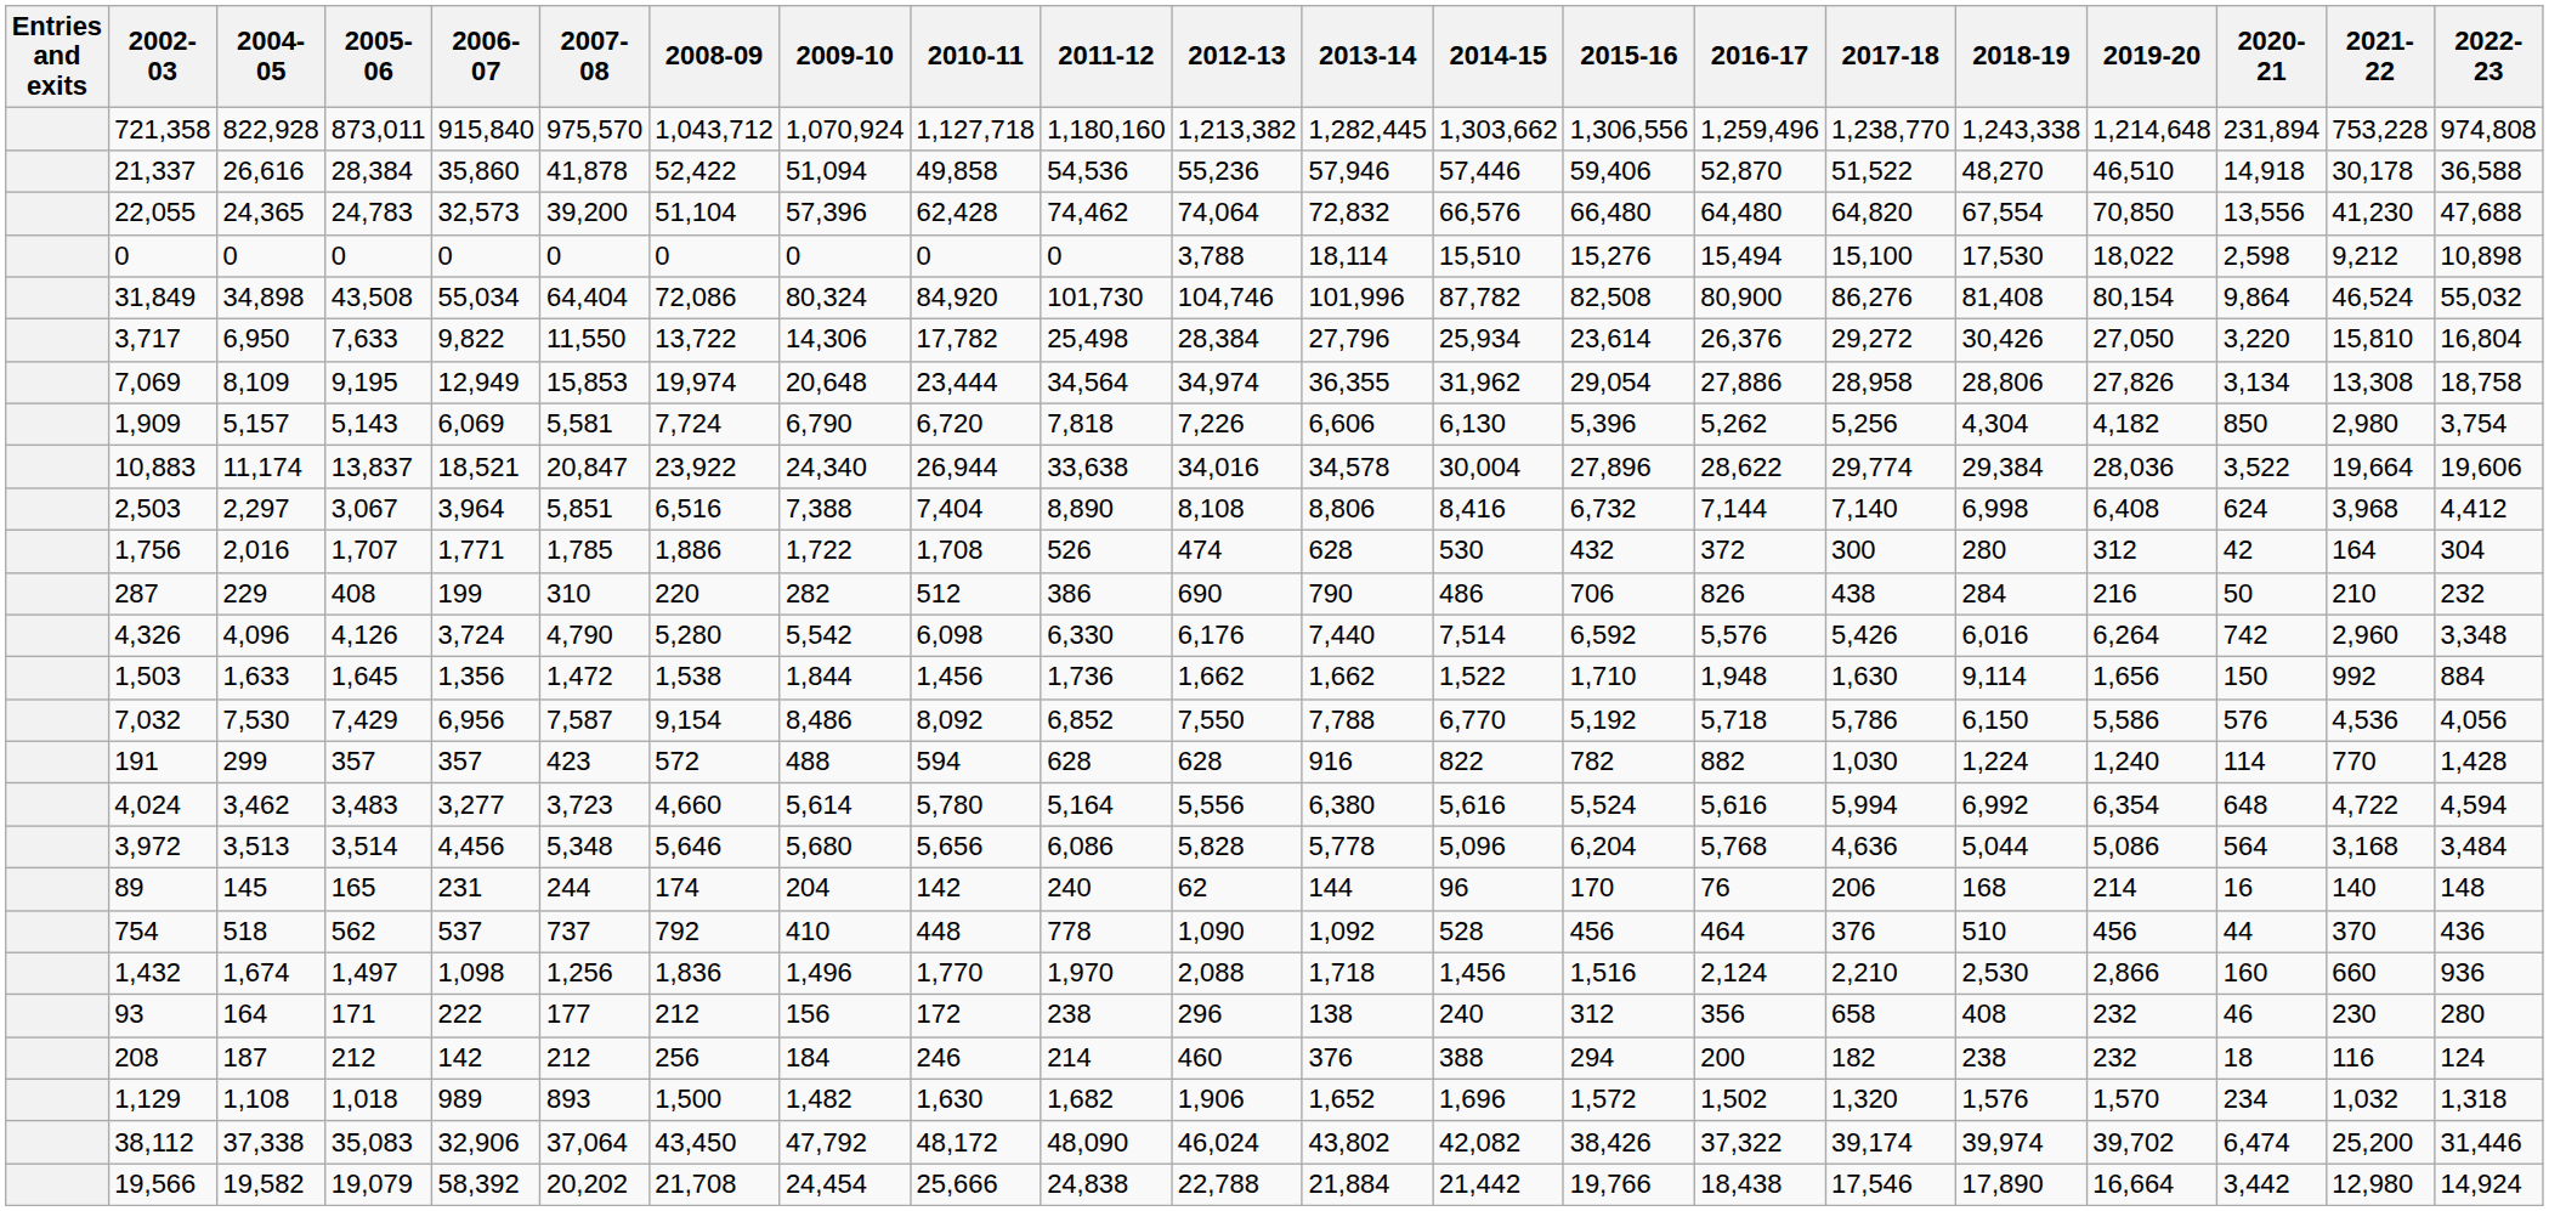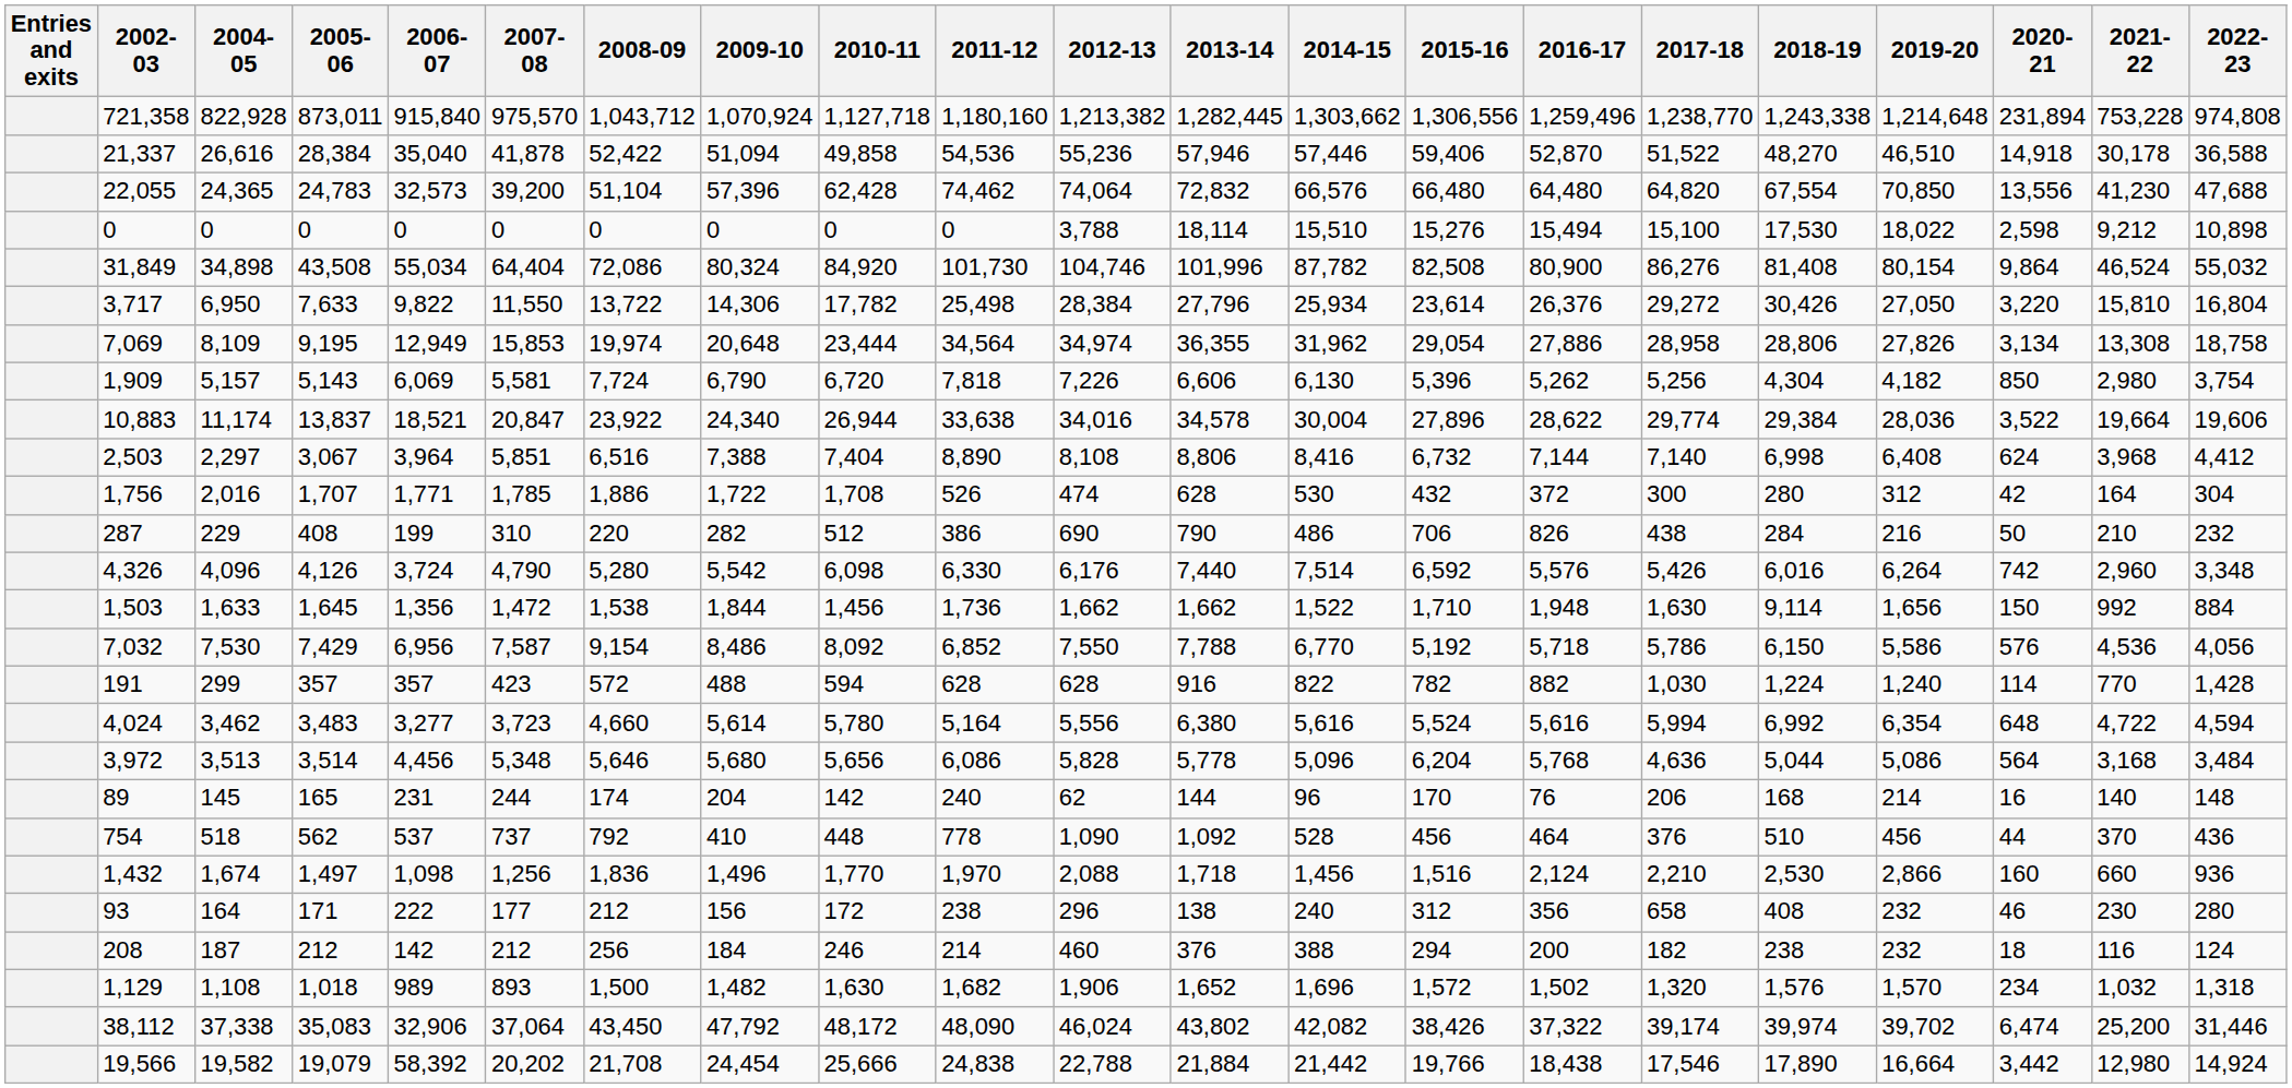 <table class="wikitable sortable mw-collapsible mw-collapsed">
 <tr>
 <th>Entries and exits</th>
 <th>2002-03</th>
 <th>2004-05</th>
 <th>2005-06</th>
 <th>2006-07</th>
 <th>2007-08</th>
 <th>2008-09</th>
 <th>2009-10</th>
 <th>2010-11</th>
 <th>2011-12</th>
 <th>2012-13</th>
 <th>2013-14</th>
 <th>2014-15</th>
 <th>2015-16</th>
 <th>2016-17</th>
 <th>2017-18</th>
 <th>2018-19</th>
 <th>2019-20</th>
 <th>2020-21</th>
 <th>2021-22</th>
 <th>2022-23</th>
 </tr>
 <tr>
 <th></th>
 <td>721,358</td>
 <td>822,928</td>
 <td>873,011</td>
 <td>915,840</td>
 <td>975,570</td>
 <td>1,043,712</td>
 <td>1,070,924</td>
 <td>1,127,718</td>
 <td>1,180,160</td>
 <td>1,213,382</td>
 <td>1,282,445</td>
 <td>1,303,662</td>
 <td>1,306,556</td>
 <td>1,259,496</td>
 <td>1,238,770</td>
 <td>1,243,338</td>
 <td>1,214,648</td>
 <td>231,894</td>
 <td>753,228</td>
 <td>974,808</td>
 </tr>
 <tr>
 <th></th>
 <td>21,337</td>
 <td>26,616</td>
 <td>28,384</td>
-<td>35,860</td>
+<td>35,040</td>
 <td>41,878</td>
 <td>52,422</td>
 <td>51,094</td>
 <td>49,858</td>
 <td>54,536</td>
 <td>55,236</td>
 <td>57,946</td>
 <td>57,446</td>
 <td>59,406</td>
 <td>52,870</td>
 <td>51,522</td>
 <td>48,270</td>
 <td>46,510</td>
 <td>14,918</td>
 <td>30,178</td>
 <td>36,588</td>
 </tr>
 <tr>
 <th></th>
 <td>22,055</td>
 <td>24,365</td>
 <td>24,783</td>
 <td>32,573</td>
 <td>39,200</td>
 <td>51,104</td>
 <td>57,396</td>
 <td>62,428</td>
 <td>74,462</td>
 <td>74,064</td>
 <td>72,832</td>
 <td>66,576</td>
 <td>66,480</td>
 <td>64,480</td>
 <td>64,820</td>
 <td>67,554</td>
 <td>70,850</td>
 <td>13,556</td>
 <td>41,230</td>
 <td>47,688</td>
 </tr>
 <tr>
 <th></th>
 <td>0</td>
 <td>0</td>
 <td>0</td>
 <td>0</td>
 <td>0</td>
 <td>0</td>
 <td>0</td>
 <td>0</td>
 <td>0</td>
 <td>3,788</td>
 <td>18,114</td>
 <td>15,510</td>
 <td>15,276</td>
 <td>15,494</td>
 <td>15,100</td>
 <td>17,530</td>
 <td>18,022</td>
 <td>2,598</td>
 <td>9,212</td>
 <td>10,898</td>
 </tr>
 <tr>
 <th></th>
 <td>31,849</td>
 <td>34,898</td>
 <td>43,508</td>
 <td>55,034</td>
 <td>64,404</td>
 <td>72,086</td>
 <td>80,324</td>
 <td>84,920</td>
 <td>101,730</td>
 <td>104,746</td>
 <td>101,996</td>
 <td>87,782</td>
 <td>82,508</td>
 <td>80,900</td>
 <td>86,276</td>
 <td>81,408</td>
 <td>80,154</td>
 <td>9,864</td>
 <td>46,524</td>
 <td>55,032</td>
 </tr>
 <tr>
 <th></th>
 <td>3,717</td>
 <td>6,950</td>
 <td>7,633</td>
 <td>9,822</td>
 <td>11,550</td>
 <td>13,722</td>
 <td>14,306</td>
 <td>17,782</td>
 <td>25,498</td>
 <td>28,384</td>
 <td>27,796</td>
 <td>25,934</td>
 <td>23,614</td>
 <td>26,376</td>
 <td>29,272</td>
 <td>30,426</td>
 <td>27,050</td>
 <td>3,220</td>
 <td>15,810</td>
 <td>16,804</td>
 </tr>
 <tr>
 <th></th>
 <td>7,069</td>
 <td>8,109</td>
 <td>9,195</td>
 <td>12,949</td>
 <td>15,853</td>
 <td>19,974</td>
 <td>20,648</td>
 <td>23,444</td>
 <td>34,564</td>
 <td>34,974</td>
 <td>36,355</td>
 <td>31,962</td>
 <td>29,054</td>
 <td>27,886</td>
 <td>28,958</td>
 <td>28,806</td>
 <td>27,826</td>
 <td>3,134</td>
 <td>13,308</td>
 <td>18,758</td>
 </tr>
 <tr>
 <th></th>
 <td>1,909</td>
 <td>5,157</td>
 <td>5,143</td>
 <td>6,069</td>
 <td>5,581</td>
 <td>7,724</td>
 <td>6,790</td>
 <td>6,720</td>
 <td>7,818</td>
 <td>7,226</td>
 <td>6,606</td>
 <td>6,130</td>
 <td>5,396</td>
 <td>5,262</td>
 <td>5,256</td>
 <td>4,304</td>
 <td>4,182</td>
 <td>850</td>
 <td>2,980</td>
 <td>3,754</td>
 </tr>
 <tr>
 <th></th>
 <td>10,883</td>
 <td>11,174</td>
 <td>13,837</td>
 <td>18,521</td>
 <td>20,847</td>
 <td>23,922</td>
 <td>24,340</td>
 <td>26,944</td>
 <td>33,638</td>
 <td>34,016</td>
 <td>34,578</td>
 <td>30,004</td>
 <td>27,896</td>
 <td>28,622</td>
 <td>29,774</td>
 <td>29,384</td>
 <td>28,036</td>
 <td>3,522</td>
 <td>19,664</td>
 <td>19,606</td>
 </tr>
 <tr>
 <th></th>
 <td>2,503</td>
 <td>2,297</td>
 <td>3,067</td>
 <td>3,964</td>
 <td>5,851</td>
 <td>6,516</td>
 <td>7,388</td>
 <td>7,404</td>
 <td>8,890</td>
 <td>8,108</td>
 <td>8,806</td>
 <td>8,416</td>
 <td>6,732</td>
 <td>7,144</td>
 <td>7,140</td>
 <td>6,998</td>
 <td>6,408</td>
 <td>624</td>
 <td>3,968</td>
 <td>4,412</td>
 </tr>
 <tr>
 <th><em></em></th>
 <td>1,756</td>
 <td>2,016</td>
 <td>1,707</td>
 <td>1,771</td>
 <td>1,785</td>
 <td>1,886</td>
 <td>1,722</td>
 <td>1,708</td>
 <td>526</td>
 <td>474</td>
 <td>628</td>
 <td>530</td>
 <td>432</td>
 <td>372</td>
 <td>300</td>
 <td>280</td>
 <td>312</td>
 <td>42</td>
 <td>164</td>
 <td>304</td>
 </tr>
 <tr>
 <th><em></em></th>
 <td>287</td>
 <td>229</td>
 <td>408</td>
 <td>199</td>
 <td>310</td>
 <td>220</td>
 <td>282</td>
 <td>512</td>
 <td>386</td>
 <td>690</td>
 <td>790</td>
 <td>486</td>
 <td>706</td>
 <td>826</td>
 <td>438</td>
 <td>284</td>
 <td>216</td>
 <td>50</td>
 <td>210</td>
 <td>232</td>
 </tr>
 <tr>
 <th></th>
 <td>4,326</td>
 <td>4,096</td>
 <td>4,126</td>
 <td>3,724</td>
 <td>4,790</td>
 <td>5,280</td>
 <td>5,542</td>
 <td>6,098</td>
 <td>6,330</td>
 <td>6,176</td>
 <td>7,440</td>
 <td>7,514</td>
 <td>6,592</td>
 <td>5,576</td>
 <td>5,426</td>
 <td>6,016</td>
 <td>6,264</td>
 <td>742</td>
 <td>2,960</td>
 <td>3,348</td>
 </tr>
 <tr>
 <th><em></em></th>
 <td>1,503</td>
 <td>1,633</td>
 <td>1,645</td>
 <td>1,356</td>
 <td>1,472</td>
 <td>1,538</td>
 <td>1,844</td>
 <td>1,456</td>
 <td>1,736</td>
 <td>1,662</td>
 <td>1,662</td>
 <td>1,522</td>
 <td>1,710</td>
 <td>1,948</td>
 <td>1,630</td>
 <td>9,114</td>
 <td>1,656</td>
 <td>150</td>
 <td>992</td>
 <td>884</td>
 </tr>
 <tr>
 <th></th>
 <td>7,032</td>
 <td>7,530</td>
 <td>7,429</td>
 <td>6,956</td>
 <td>7,587</td>
 <td>9,154</td>
 <td>8,486</td>
 <td>8,092</td>
 <td>6,852</td>
 <td>7,550</td>
 <td>7,788</td>
 <td>6,770</td>
 <td>5,192</td>
 <td>5,718</td>
 <td>5,786</td>
 <td>6,150</td>
 <td>5,586</td>
 <td>576</td>
 <td>4,536</td>
 <td>4,056</td>
 </tr>
 <tr>
 <th><em></em></th>
 <td>191</td>
 <td>299</td>
 <td>357</td>
 <td>357</td>
 <td>423</td>
 <td>572</td>
 <td>488</td>
 <td>594</td>
 <td>628</td>
 <td>628</td>
 <td>916</td>
 <td>822</td>
 <td>782</td>
 <td>882</td>
 <td>1,030</td>
 <td>1,224</td>
 <td>1,240</td>
 <td>114</td>
 <td>770</td>
 <td>1,428</td>
 </tr>
 <tr>
 <th></th>
 <td>4,024</td>
 <td>3,462</td>
 <td>3,483</td>
 <td>3,277</td>
 <td>3,723</td>
 <td>4,660</td>
 <td>5,614</td>
 <td>5,780</td>
 <td>5,164</td>
 <td>5,556</td>
 <td>6,380</td>
 <td>5,616</td>
 <td>5,524</td>
 <td>5,616</td>
 <td>5,994</td>
 <td>6,992</td>
 <td>6,354</td>
 <td>648</td>
 <td>4,722</td>
 <td>4,594</td>
 </tr>
 <tr>
 <th></th>
 <td>3,972</td>
 <td>3,513</td>
 <td>3,514</td>
 <td>4,456</td>
 <td>5,348</td>
 <td>5,646</td>
 <td>5,680</td>
 <td>5,656</td>
 <td>6,086</td>
 <td>5,828</td>
 <td>5,778</td>
 <td>5,096</td>
 <td>6,204</td>
 <td>5,768</td>
 <td>4,636</td>
 <td>5,044</td>
 <td>5,086</td>
 <td>564</td>
 <td>3,168</td>
 <td>3,484</td>
 </tr>
 <tr>
 <th><em></em></th>
 <td>89</td>
 <td>145</td>
 <td>165</td>
 <td>231</td>
 <td>244</td>
 <td>174</td>
 <td>204</td>
 <td>142</td>
 <td>240</td>
 <td>62</td>
 <td>144</td>
 <td>96</td>
 <td>170</td>
 <td>76</td>
 <td>206</td>
 <td>168</td>
 <td>214</td>
 <td>16</td>
 <td>140</td>
 <td>148</td>
 </tr>
 <tr>
 <th><em></em></th>
 <td>754</td>
 <td>518</td>
 <td>562</td>
 <td>537</td>
 <td>737</td>
 <td>792</td>
 <td>410</td>
 <td>448</td>
 <td>778</td>
 <td>1,090</td>
 <td>1,092</td>
 <td>528</td>
 <td>456</td>
 <td>464</td>
 <td>376</td>
 <td>510</td>
 <td>456</td>
 <td>44</td>
 <td>370</td>
 <td>436</td>
 </tr>
 <tr>
 <th></th>
 <td>1,432</td>
 <td>1,674</td>
 <td>1,497</td>
 <td>1,098</td>
 <td>1,256</td>
 <td>1,836</td>
 <td>1,496</td>
 <td>1,770</td>
 <td>1,970</td>
 <td>2,088</td>
 <td>1,718</td>
 <td>1,456</td>
 <td>1,516</td>
 <td>2,124</td>
 <td>2,210</td>
 <td>2,530</td>
 <td>2,866</td>
 <td>160</td>
 <td>660</td>
 <td>936</td>
 </tr>
 <tr>
 <th><em></em></th>
 <td>93</td>
 <td>164</td>
 <td>171</td>
 <td>222</td>
 <td>177</td>
 <td>212</td>
 <td>156</td>
 <td>172</td>
 <td>238</td>
 <td>296</td>
 <td>138</td>
 <td>240</td>
 <td>312</td>
 <td>356</td>
 <td>658</td>
 <td>408</td>
 <td>232</td>
 <td>46</td>
 <td>230</td>
 <td>280</td>
 </tr>
 <tr>
 <th><em></em></th>
 <td>208</td>
 <td>187</td>
 <td>212</td>
 <td>142</td>
 <td>212</td>
 <td>256</td>
 <td>184</td>
 <td>246</td>
 <td>214</td>
 <td>460</td>
 <td>376</td>
 <td>388</td>
 <td>294</td>
 <td>200</td>
 <td>182</td>
 <td>238</td>
 <td>232</td>
 <td>18</td>
 <td>116</td>
 <td>124</td>
 </tr>
 <tr>
 <th></th>
 <td>1,129</td>
 <td>1,108</td>
 <td>1,018</td>
 <td>989</td>
 <td>893</td>
 <td>1,500</td>
 <td>1,482</td>
 <td>1,630</td>
 <td>1,682</td>
 <td>1,906</td>
 <td>1,652</td>
 <td>1,696</td>
 <td>1,572</td>
 <td>1,502</td>
 <td>1,320</td>
 <td>1,576</td>
 <td>1,570</td>
 <td>234</td>
 <td>1,032</td>
 <td>1,318</td>
 </tr>
 <tr>
 <th></th>
 <td>38,112</td>
 <td>37,338</td>
 <td>35,083</td>
 <td>32,906</td>
 <td>37,064</td>
 <td>43,450</td>
 <td>47,792</td>
 <td>48,172</td>
 <td>48,090</td>
 <td>46,024</td>
 <td>43,802</td>
 <td>42,082</td>
 <td>38,426</td>
 <td>37,322</td>
 <td>39,174</td>
 <td>39,974</td>
 <td>39,702</td>
 <td>6,474</td>
 <td>25,200</td>
 <td>31,446</td>
 </tr>
 <tr>
 <th></th>
 <td>19,566</td>
 <td>19,582</td>
 <td>19,079</td>
 <td>58,392</td>
 <td>20,202</td>
 <td>21,708</td>
 <td>24,454</td>
 <td>25,666</td>
 <td>24,838</td>
 <td>22,788</td>
 <td>21,884</td>
 <td>21,442</td>
 <td>19,766</td>
 <td>18,438</td>
 <td>17,546</td>
 <td>17,890</td>
 <td>16,664</td>
 <td>3,442</td>
 <td>12,980</td>
 <td>14,924</td>
 </tr>
 </table>
